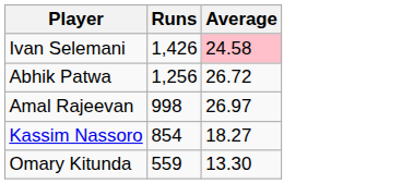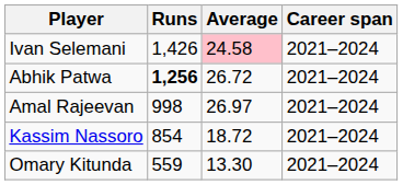 <table class="wikitable">
 <tr>
 <th>Player</th>
 <th>Runs</th>
 <th>Average</th>
+<th>Career span</th>
 </tr>
 <tr>
 <td>Ivan Selemani</td>
 <td>1,426</td>
 <td style="background: pink;">24.58</td>
+<td>2021–2024</td>
 </tr>
 <tr>
 <td>Abhik Patwa</td>
-<td>1,256</td>
+<td><strong>1,256</strong></td>
 <td>26.72</td>
+<td>2021–2024</td>
 </tr>
 <tr>
 <td>Amal Rajeevan</td>
 <td>998</td>
 <td>26.97</td>
+<td>2021–2024</td>
 </tr>
 <tr>
 <td><a href='#'>Kassim Nassoro</a></td>
 <td>854</td>
-<td>18.27</td>
+<td>18.72</td>
+<td>2021–2024</td>
 </tr>
 <tr>
 <td>Omary Kitunda</td>
 <td>559</td>
 <td>13.30</td>
+<td>2021–2024</td>
 </tr>
 </table>
